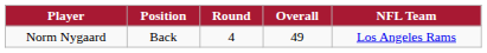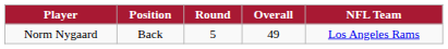 <table class="wikitable" width="65%">
 <tr align="center"  style="background:#A81933;color:#FFFFFF;">
 <td><strong>Player</strong></td>
 <td><strong>Position</strong></td>
 <td><strong>Round</strong></td>
 <td><strong>Overall</strong></td>
 <td><strong>NFL Team</strong></td>
 </tr>
 <tr align="center" bgcolor="">
 <td>Norm Nygaard</td>
 <td>Back</td>
-<td>4</td>
+<td>5</td>
 <td>49</td>
 <td><a href='#'>Los Angeles Rams</a></td>
 </tr>
 </table>
